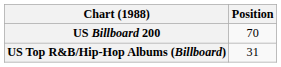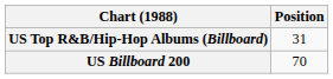 <table class="wikitable sortable plainrowheaders" style="text-align:center">
 <tr>
 <th scope="col">Chart (1988)</th>
 <th scope="col">Position</th>
 </tr>
 <tr>
+<th scope="row">US Top R&B/Hip-Hop Albums (<em>Billboard</em>)</th>
+<td>31</td>
+</tr>
+<tr>
 <th scope="row">US <em>Billboard</em> 200</th>
 <td>70</td>
 </tr>
-<tr>
-<th scope="row">US Top R&B/Hip-Hop Albums (<em>Billboard</em>)</th>
-<td>31</td>
-</tr>
 </table>
